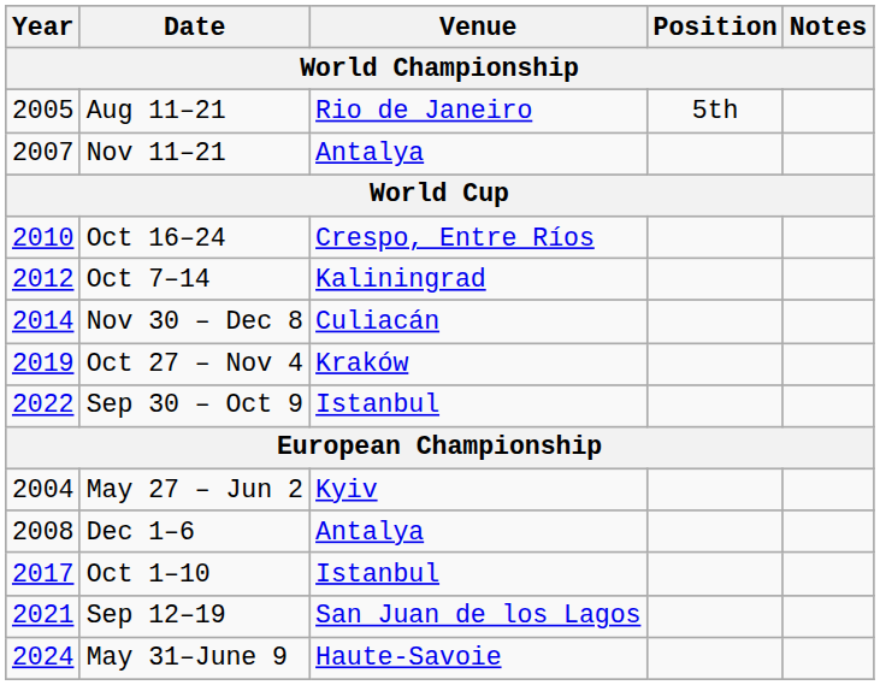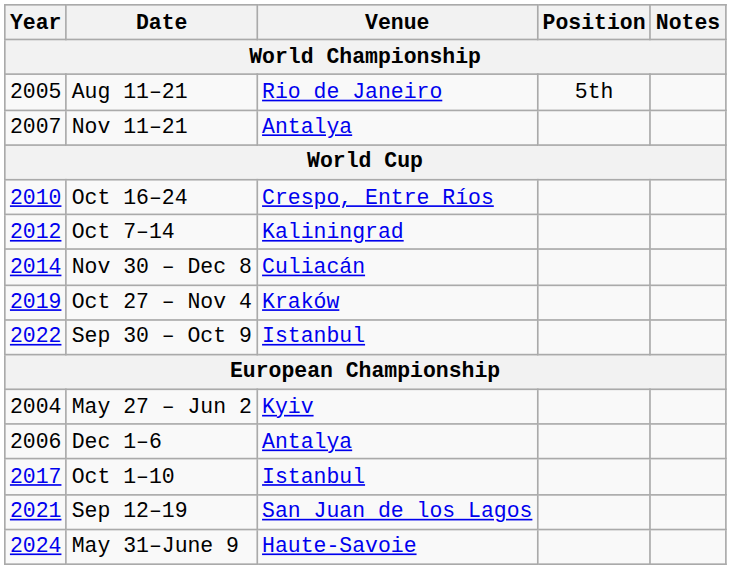 <table class="wikitable">
 <tr>
 <th>Year</th>
 <th>Date</th>
 <th>Venue</th>
 <th>Position</th>
 <th>Notes</th>
 </tr>
 <tr>
 <th colspan=6><strong>World Championship</strong></th>
 </tr>
 <tr>
 <td>2005</td>
 <td>Aug 11–21</td>
 <td> <a href='#'>Rio de Janeiro</a></td>
 <td align=center>5th</td>
 <td></td>
 </tr>
 <tr>
 <td>2007</td>
 <td>Nov 11–21</td>
 <td> <a href='#'>Antalya</a></td>
 <td align=center></td>
 <td></td>
 </tr>
 <tr>
 <th colspan=6><strong>World Cup</strong></th>
 </tr>
 <tr>
 <td><a href='#'>2010</a></td>
 <td>Oct 16–24</td>
 <td> <a href='#'>Crespo, Entre Ríos</a></td>
 <td align=center></td>
 <td></td>
 </tr>
 <tr>
 <td><a href='#'>2012</a></td>
 <td>Oct 7–14</td>
 <td> <a href='#'>Kaliningrad</a></td>
 <td align=center></td>
 <td></td>
 </tr>
 <tr>
 <td><a href='#'>2014</a></td>
 <td>Nov 30 – Dec 8</td>
 <td> <a href='#'>Culiacán</a></td>
 <td align=center></td>
 <td></td>
 </tr>
 <tr>
 <td><a href='#'>2019</a></td>
 <td>Oct 27 – Nov 4</td>
 <td> <a href='#'>Kraków</a></td>
 <td align=center></td>
 <td></td>
 </tr>
 <tr>
 <td><a href='#'>2022</a></td>
 <td>Sep 30 – Oct 9</td>
 <td> <a href='#'>Istanbul</a></td>
 <td align=center></td>
 <td></td>
 </tr>
 <tr>
 <th colspan=6><strong>European Championship</strong></th>
 </tr>
 <tr>
 <td>2004</td>
 <td>May 27 – Jun 2</td>
 <td> <a href='#'>Kyiv</a></td>
 <td align=center></td>
 <td></td>
 </tr>
 <tr>
-<td>2008</td>
+<td>2006</td>
 <td>Dec 1–6</td>
 <td> <a href='#'>Antalya</a></td>
 <td align=center></td>
 <td></td>
 </tr>
 <tr>
 <td><a href='#'>2017</a></td>
 <td>Oct 1–10</td>
 <td> <a href='#'>Istanbul</a></td>
 <td align=center></td>
 <td></td>
 </tr>
 <tr>
 <td><a href='#'>2021</a></td>
 <td>Sep 12–19</td>
 <td> <a href='#'>San Juan de los Lagos</a></td>
 <td align=center></td>
 <td></td>
 </tr>
 <tr>
 <td><a href='#'>2024</a></td>
 <td>May 31–June 9</td>
 <td> <a href='#'>Haute-Savoie</a></td>
 <td align=center></td>
 <td></td>
 </tr>
 </table>
